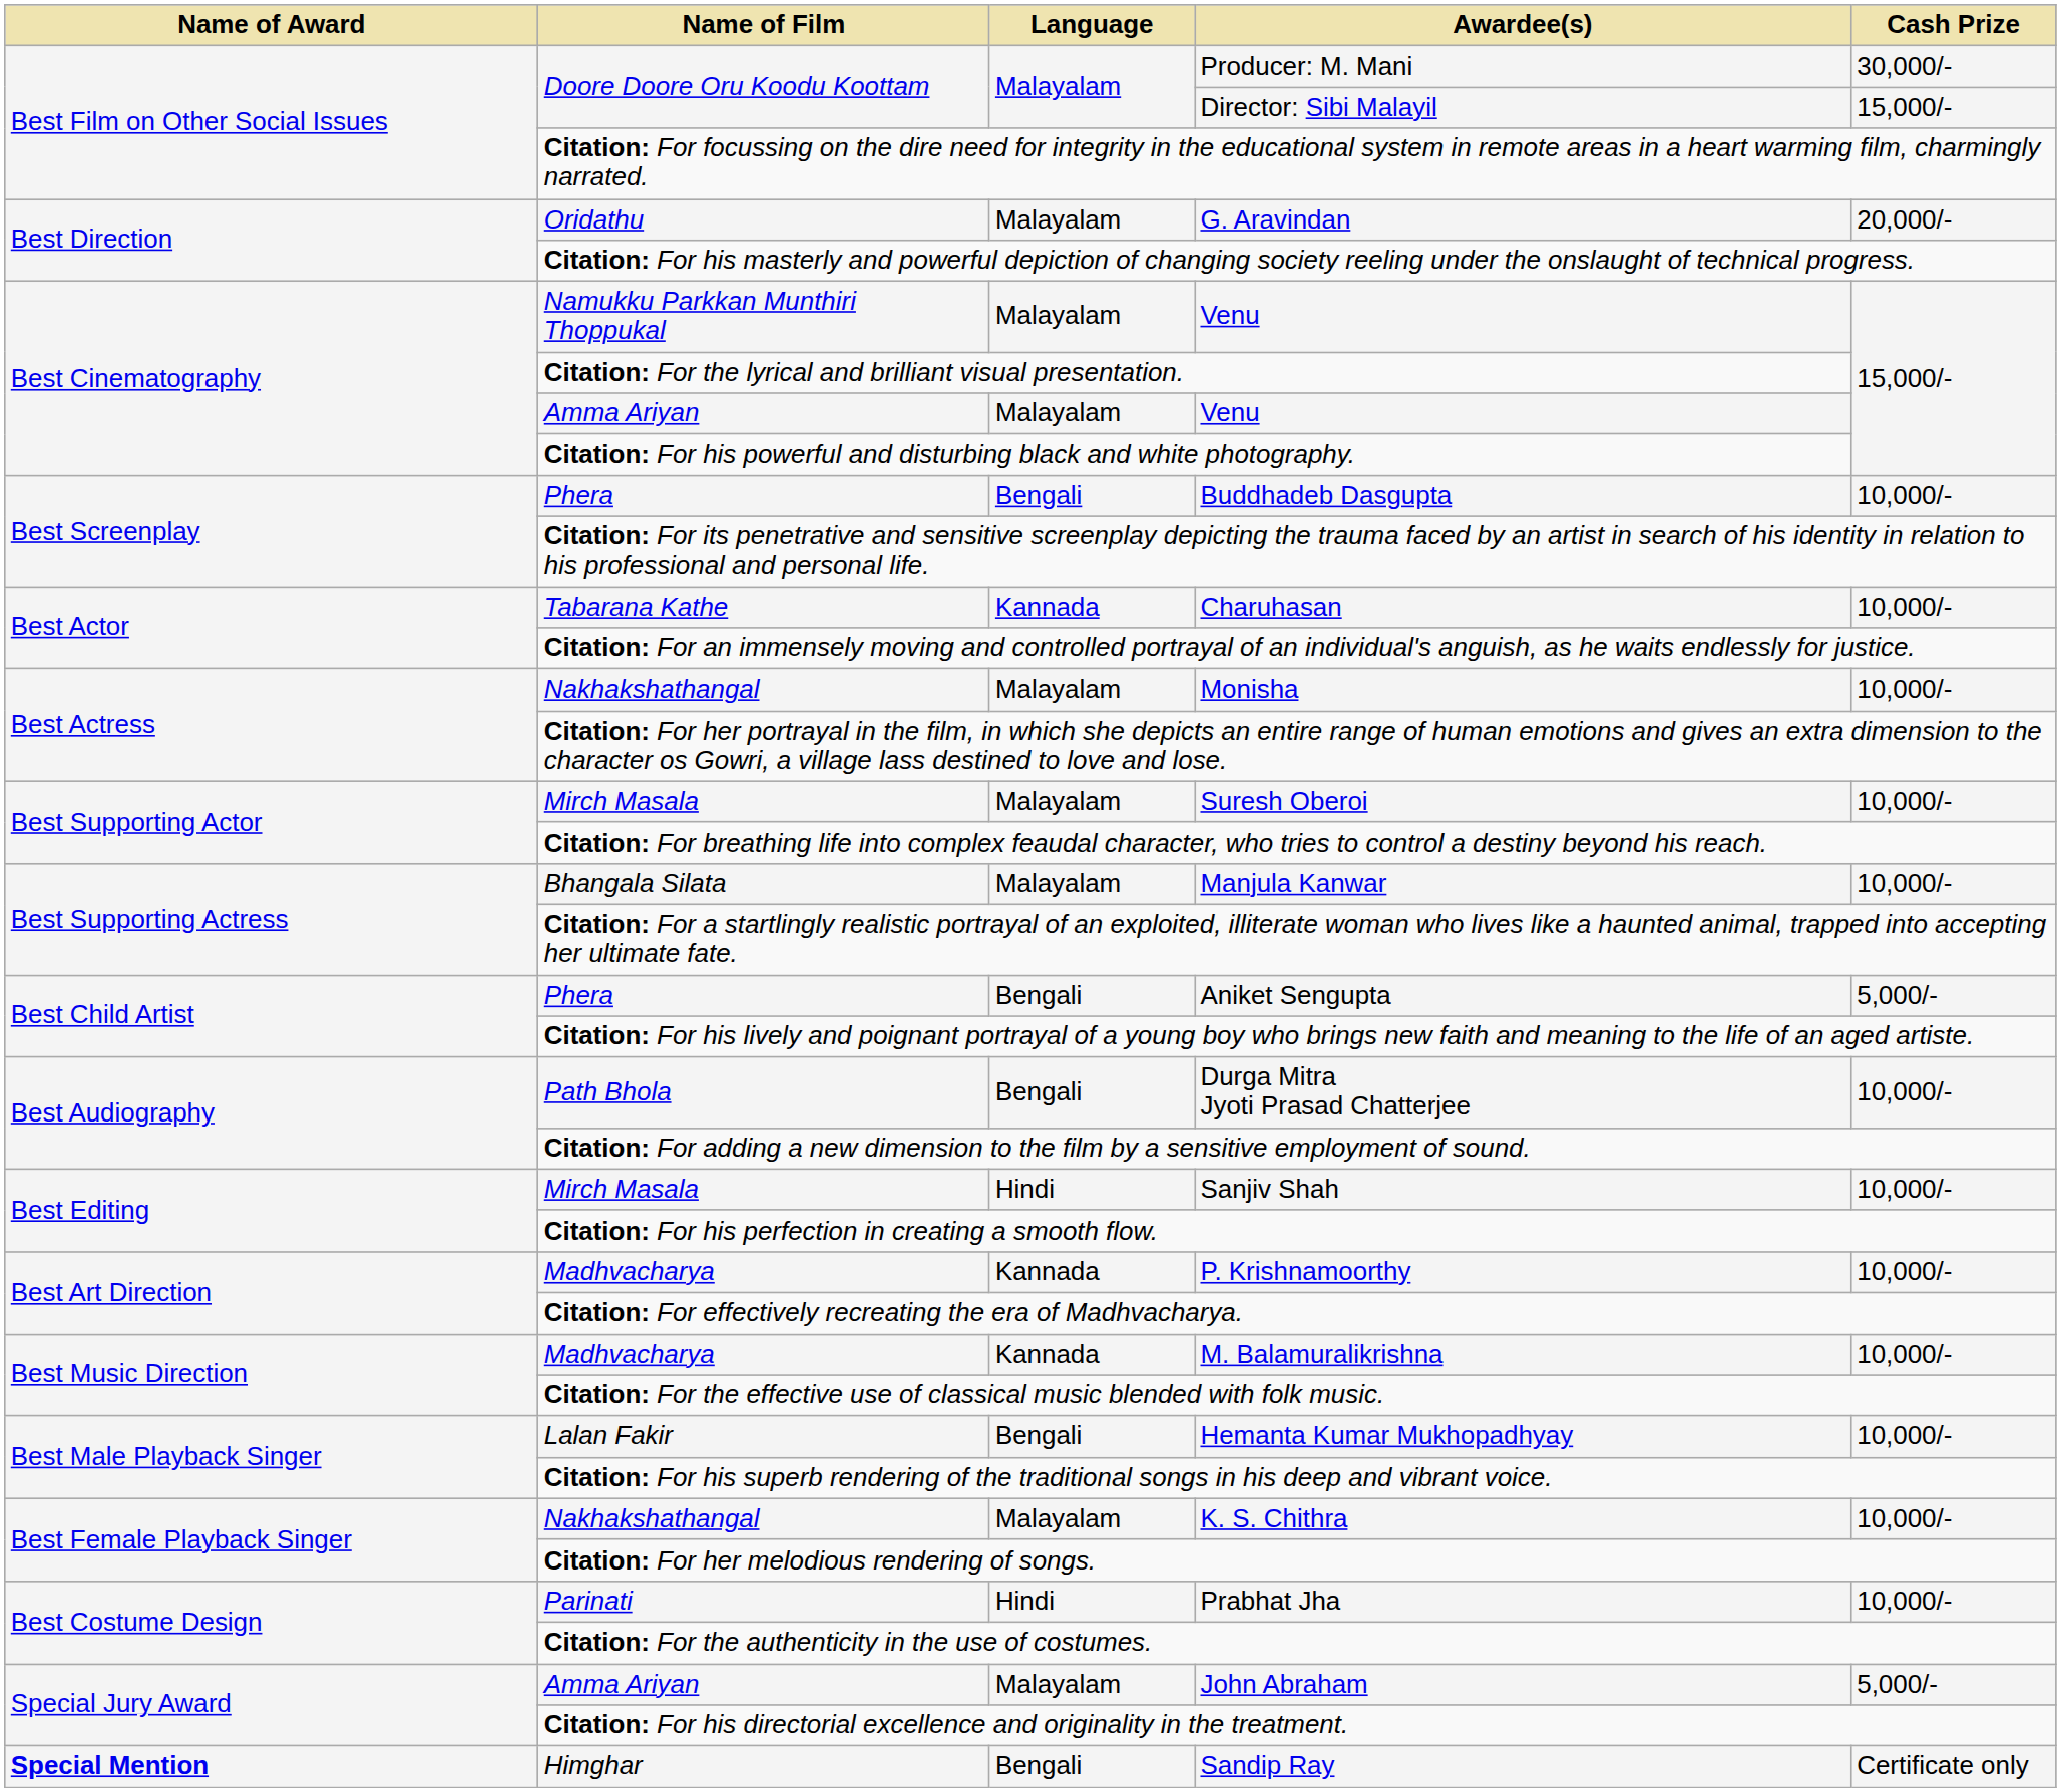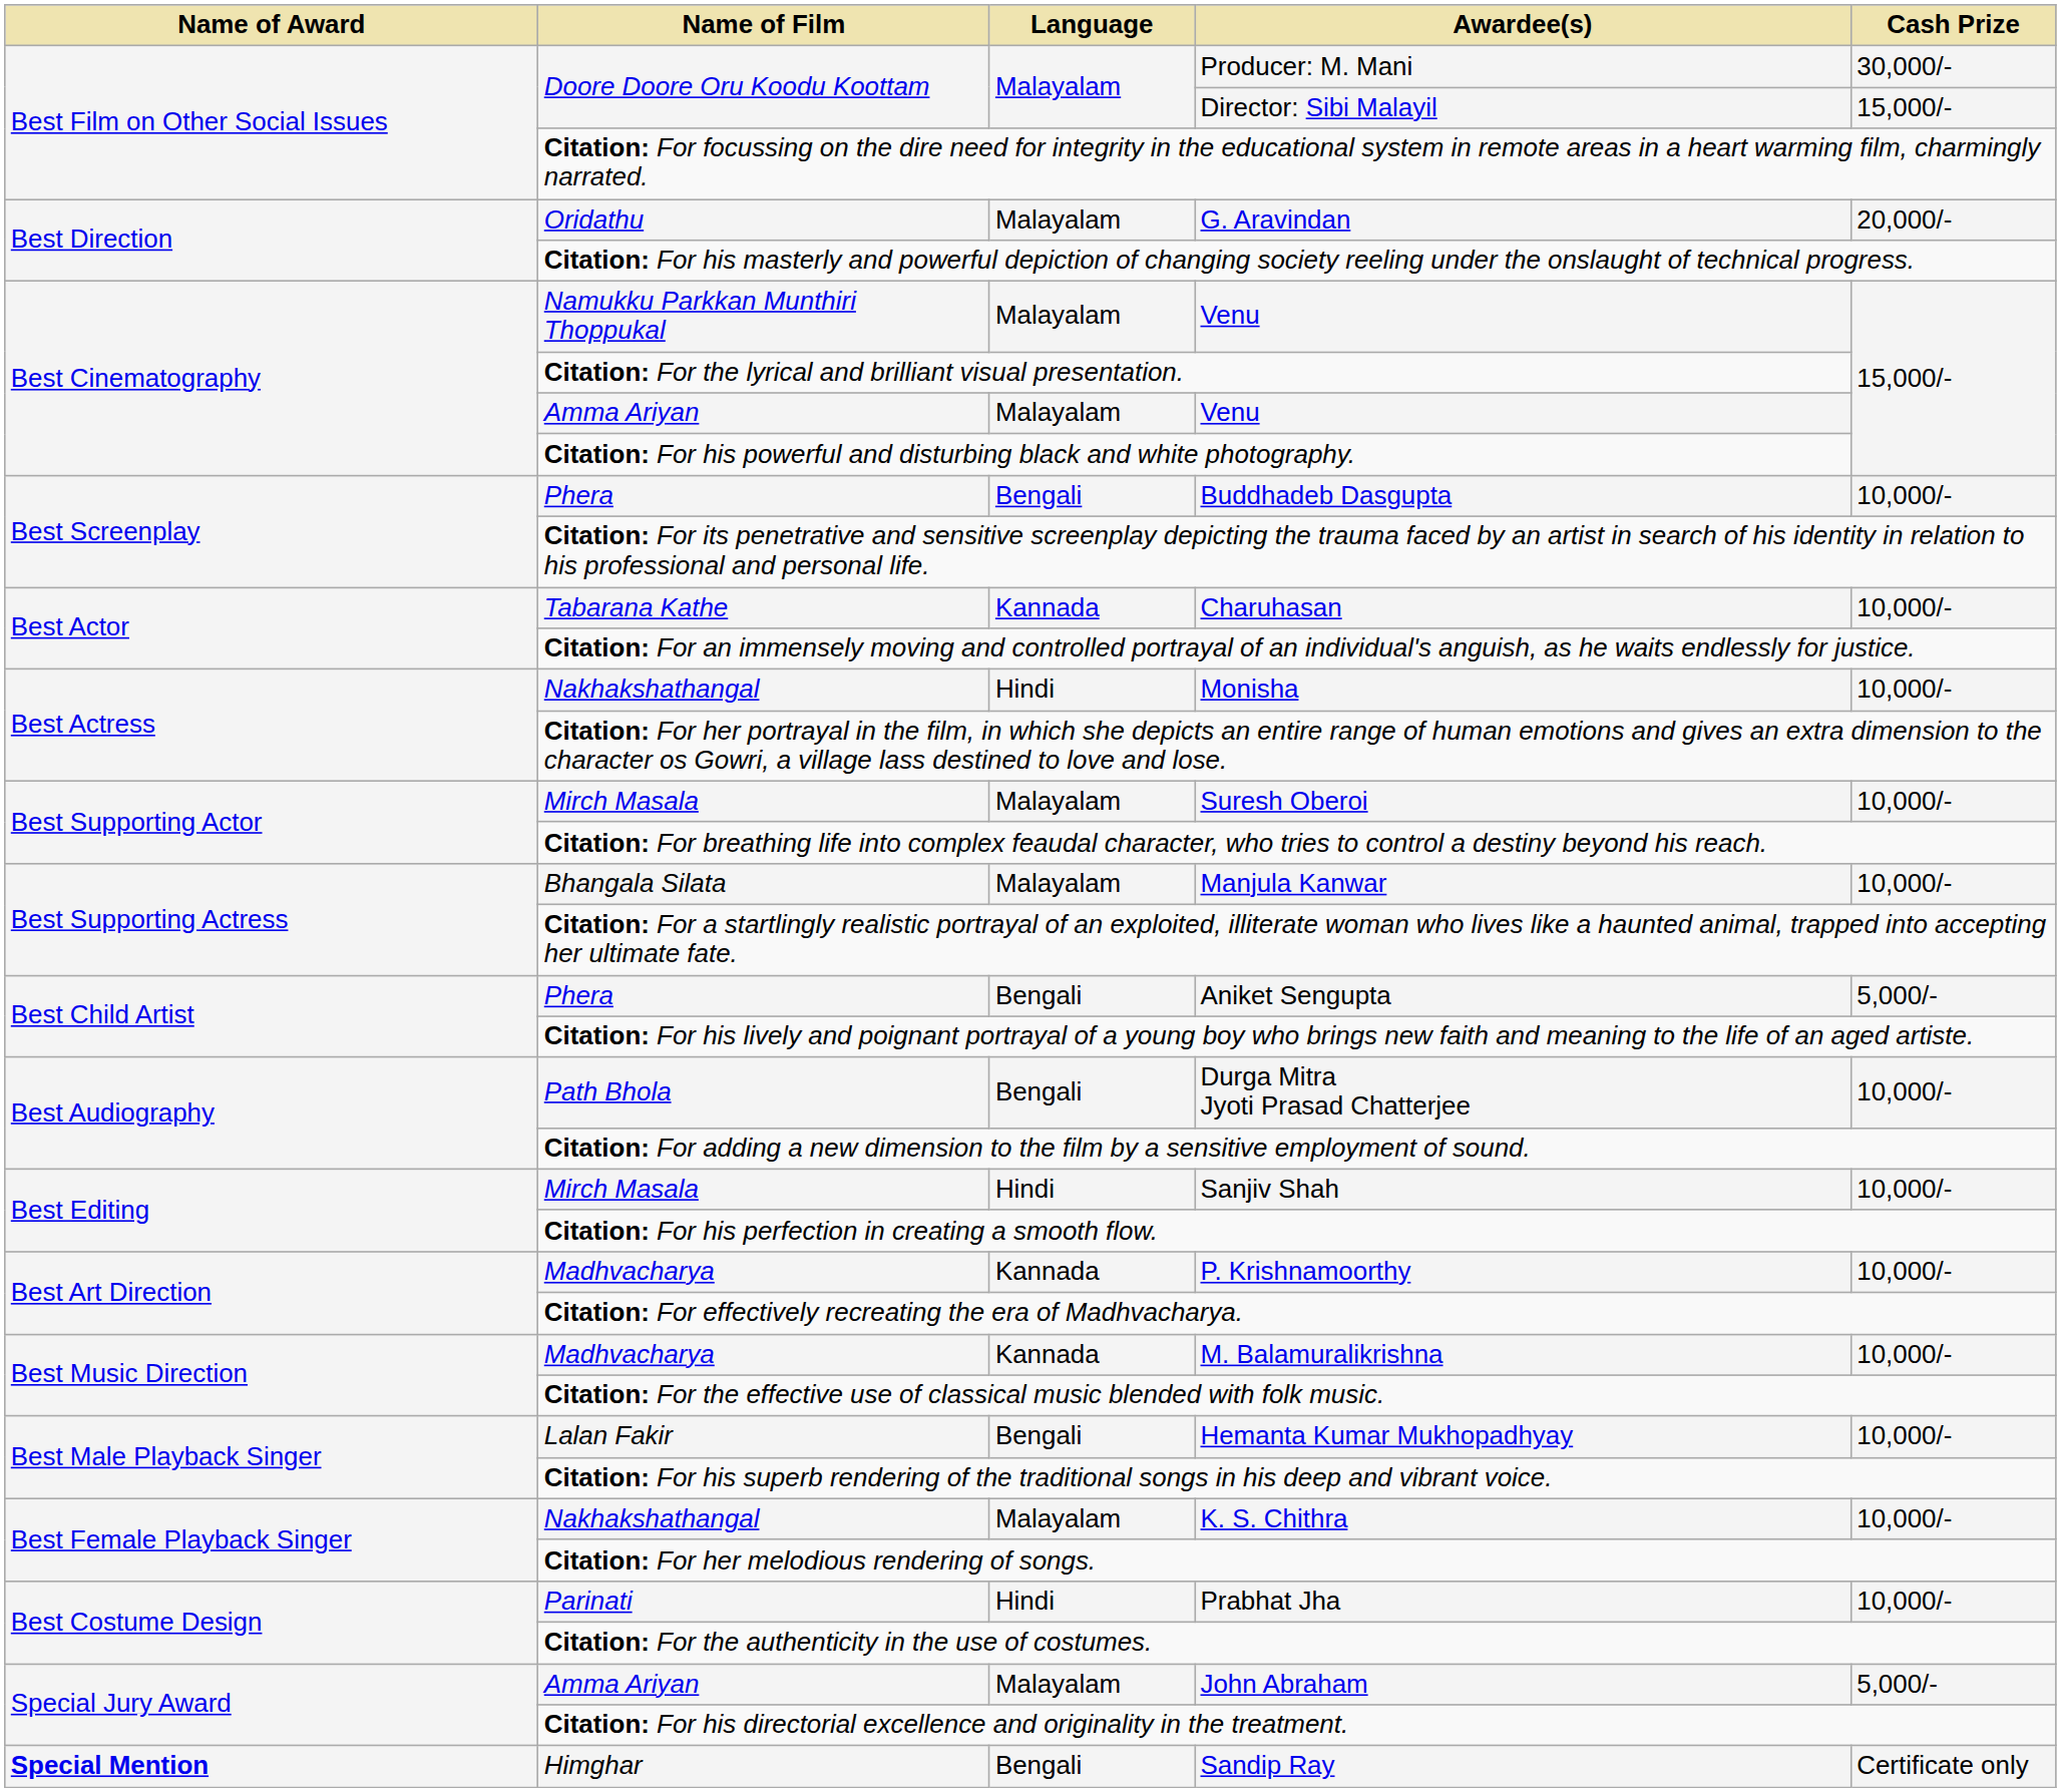 <table class="wikitable" style="width:100%;">
 <tr>
 <th style="background-color:#EFE4B0;width:26%;">Name of Award</th>
 <th style="background-color:#EFE4B0;width:22%;">Name of Film</th>
 <th style="background-color:#EFE4B0;width:10%;">Language</th>
 <th style="background-color:#EFE4B0;width:32%;">Awardee(s)</th>
 <th style="background-color:#EFE4B0;width:10%;">Cash Prize</th>
 </tr>
 <tr style="background-color:#F4F4F4">
 <td rowspan="3"><a href='#'>Best Film on Other Social Issues</a></td>
 <td rowspan="2"><em><a href='#'>Doore Doore Oru Koodu Koottam</a></em></td>
 <td rowspan="2"><a href='#'>Malayalam</a></td>
 <td>Producer: M. Mani</td>
 <td> 30,000/-</td>
 </tr>
 <tr style="background-color:#F4F4F4">
 <td>Director: <a href='#'>Sibi Malayil</a></td>
 <td> 15,000/-</td>
 </tr>
 <tr style="background-color:#F9F9F9">
 <td colspan="4"><strong>Citation:</strong> <em>For focussing on the dire need for integrity in the educational system in remote areas in a heart warming film, charmingly narrated.</em></td>
 </tr>
 <tr style="background-color:#F4F4F4">
 <td rowspan="2"><a href='#'>Best Direction</a></td>
 <td><em><a href='#'>Oridathu</a></em></td>
 <td>Malayalam</td>
 <td><a href='#'>G. Aravindan</a></td>
 <td> 20,000/-</td>
 </tr>
 <tr style="background-color:#F9F9F9">
 <td colspan="4"><strong>Citation:</strong> <em>For his masterly and powerful depiction of changing society reeling under the onslaught of technical progress.</em></td>
 </tr>
 <tr style="background-color:#F4F4F4">
 <td rowspan="4"><a href='#'>Best Cinematography</a></td>
 <td><em><a href='#'>Namukku Parkkan Munthiri Thoppukal</a></em></td>
 <td>Malayalam</td>
 <td><a href='#'>Venu</a></td>
 <td rowspan="4"> 15,000/-</td>
 </tr>
 <tr style="background-color:#F9F9F9">
 <td colspan="3"><strong>Citation:</strong> <em>For the lyrical and brilliant visual presentation.</em></td>
 </tr>
 <tr style="background-color:#F4F4F4">
 <td><em><a href='#'>Amma Ariyan</a></em></td>
 <td>Malayalam</td>
 <td><a href='#'>Venu</a></td>
 </tr>
 <tr style="background-color:#F9F9F9">
 <td colspan="3"><strong>Citation:</strong> <em>For his powerful and disturbing black and white photography.</em></td>
 </tr>
 <tr style="background-color:#F4F4F4">
 <td rowspan="2"><a href='#'>Best Screenplay</a></td>
 <td><em><a href='#'>Phera</a></em></td>
 <td><a href='#'>Bengali</a></td>
 <td><a href='#'>Buddhadeb Dasgupta</a></td>
 <td> 10,000/-</td>
 </tr>
 <tr style="background-color:#F9F9F9">
 <td colspan="4"><strong>Citation:</strong> <em>For its penetrative and sensitive screenplay depicting the trauma faced by an artist in search of his identity in relation to his professional and personal life.</em></td>
 </tr>
 <tr style="background-color:#F4F4F4">
 <td rowspan="2"><a href='#'>Best Actor</a></td>
 <td><em><a href='#'>Tabarana Kathe</a></em></td>
 <td><a href='#'>Kannada</a></td>
 <td><a href='#'>Charuhasan</a></td>
 <td> 10,000/-</td>
 </tr>
 <tr style="background-color:#F9F9F9">
 <td colspan="4"><strong>Citation:</strong> <em>For an immensely moving and controlled portrayal of an individual's anguish, as he waits endlessly for justice.</em></td>
 </tr>
 <tr style="background-color:#F4F4F4">
 <td rowspan="2"><a href='#'>Best Actress</a></td>
 <td><em><a href='#'>Nakhakshathangal</a></em></td>
-<td>Malayalam</td>
+<td>Hindi</td>
 <td><a href='#'>Monisha</a></td>
 <td> 10,000/-</td>
 </tr>
 <tr style="background-color:#F9F9F9">
 <td colspan="4"><strong>Citation:</strong> <em>For her portrayal in the film, in which she depicts an entire range of human emotions and gives an extra dimension to the character os Gowri, a village lass destined to love and lose.</em></td>
 </tr>
 <tr style="background-color:#F4F4F4">
 <td rowspan="2"><a href='#'>Best Supporting Actor</a></td>
 <td><em><a href='#'>Mirch Masala</a></em></td>
 <td>Malayalam</td>
 <td><a href='#'>Suresh Oberoi</a></td>
 <td> 10,000/-</td>
 </tr>
 <tr style="background-color:#F9F9F9">
 <td colspan="4"><strong>Citation:</strong> <em>For breathing life into complex feaudal character, who tries to control a destiny beyond his reach.</em></td>
 </tr>
 <tr style="background-color:#F4F4F4">
 <td rowspan="2"><a href='#'>Best Supporting Actress</a></td>
 <td><em>Bhangala Silata</em></td>
 <td>Malayalam</td>
 <td><a href='#'>Manjula Kanwar</a></td>
 <td> 10,000/-</td>
 </tr>
 <tr style="background-color:#F9F9F9">
 <td colspan="4"><strong>Citation:</strong> <em>For a startlingly realistic portrayal of an exploited, illiterate woman who lives like a haunted animal, trapped into accepting her ultimate fate.</em></td>
 </tr>
 <tr style="background-color:#F4F4F4">
 <td rowspan="2"><a href='#'>Best Child Artist</a></td>
 <td><em><a href='#'>Phera</a></em></td>
 <td>Bengali</td>
 <td>Aniket Sengupta</td>
 <td> 5,000/-</td>
 </tr>
 <tr style="background-color:#F9F9F9">
 <td colspan="4"><strong>Citation:</strong> <em>For his lively and poignant portrayal of a young boy who brings new faith and meaning to the life of an aged artiste.</em></td>
 </tr>
 <tr style="background-color:#F4F4F4">
 <td rowspan="2"><a href='#'>Best Audiography</a></td>
 <td><em><a href='#'>Path Bhola</a></em></td>
 <td>Bengali</td>
 <td>Durga Mitra<br>Jyoti Prasad Chatterjee</td>
 <td> 10,000/-</td>
 </tr>
 <tr style="background-color:#F9F9F9">
 <td colspan="4"><strong>Citation:</strong> <em>For adding a new dimension to the film by a sensitive employment of sound.</em></td>
 </tr>
 <tr style="background-color:#F4F4F4">
 <td rowspan="2"><a href='#'>Best Editing</a></td>
 <td><em><a href='#'>Mirch Masala</a></em></td>
 <td>Hindi</td>
 <td>Sanjiv Shah</td>
 <td> 10,000/-</td>
 </tr>
 <tr style="background-color:#F9F9F9">
 <td colspan="4"><strong>Citation:</strong> <em>For his perfection in creating a smooth flow.</em></td>
 </tr>
 <tr style="background-color:#F4F4F4">
 <td rowspan="2"><a href='#'>Best Art Direction</a></td>
 <td><em><a href='#'>Madhvacharya</a></em></td>
 <td>Kannada</td>
 <td><a href='#'>P. Krishnamoorthy</a></td>
 <td> 10,000/-</td>
 </tr>
 <tr style="background-color:#F9F9F9">
 <td colspan="4"><strong>Citation:</strong> <em>For effectively recreating the era of Madhvacharya.</em></td>
 </tr>
 <tr style="background-color:#F4F4F4">
 <td rowspan="2"><a href='#'>Best Music Direction</a></td>
 <td><em><a href='#'>Madhvacharya</a></em></td>
 <td>Kannada</td>
 <td><a href='#'>M. Balamuralikrishna</a></td>
 <td> 10,000/-</td>
 </tr>
 <tr style="background-color:#F9F9F9">
 <td colspan="4"><strong>Citation:</strong> <em>For the effective use of classical music blended with folk music.</em></td>
 </tr>
 <tr style="background-color:#F4F4F4">
 <td rowspan="2"><a href='#'>Best Male Playback Singer</a></td>
 <td><em>Lalan Fakir</em></td>
 <td>Bengali</td>
 <td><a href='#'>Hemanta Kumar Mukhopadhyay</a></td>
 <td> 10,000/-</td>
 </tr>
 <tr style="background-color:#F9F9F9">
 <td colspan="4"><strong>Citation:</strong> <em>For his superb rendering of the traditional songs in his deep and vibrant voice.</em></td>
 </tr>
 <tr style="background-color:#F4F4F4">
 <td rowspan="2"><a href='#'>Best Female Playback Singer</a></td>
 <td><em><a href='#'>Nakhakshathangal</a></em><br></td>
 <td>Malayalam</td>
 <td><a href='#'>K. S. Chithra</a></td>
 <td> 10,000/-</td>
 </tr>
 <tr style="background-color:#F9F9F9">
 <td colspan="4"><strong>Citation:</strong> <em>For her melodious rendering of songs.</em></td>
 </tr>
 <tr style="background-color:#F4F4F4">
 <td rowspan="2"><a href='#'>Best Costume Design</a></td>
 <td><em><a href='#'>Parinati</a></em></td>
 <td>Hindi</td>
 <td>Prabhat Jha</td>
 <td> 10,000/-</td>
 </tr>
 <tr style="background-color:#F9F9F9">
 <td colspan="4"><strong>Citation:</strong> <em>For the authenticity in the use of costumes.</em></td>
 </tr>
 <tr style="background-color:#F4F4F4">
 <td rowspan="2"><a href='#'>Special Jury Award</a></td>
 <td><em><a href='#'>Amma Ariyan</a></em></td>
 <td>Malayalam</td>
 <td><a href='#'>John Abraham</a></td>
 <td> 5,000/-</td>
 </tr>
 <tr style="background-color:#F9F9F9">
 <td colspan="4"><strong>Citation:</strong> <em>For his directorial excellence and originality in the treatment.</em></td>
 </tr>
 <tr style="background-color:#F4F4F4">
 <td><strong><a href='#'>Special Mention</a></strong></td>
 <td><em>Himghar</em></td>
 <td>Bengali</td>
 <td><a href='#'>Sandip Ray</a></td>
 <td>Certificate only</td>
 </tr>
 </table>
